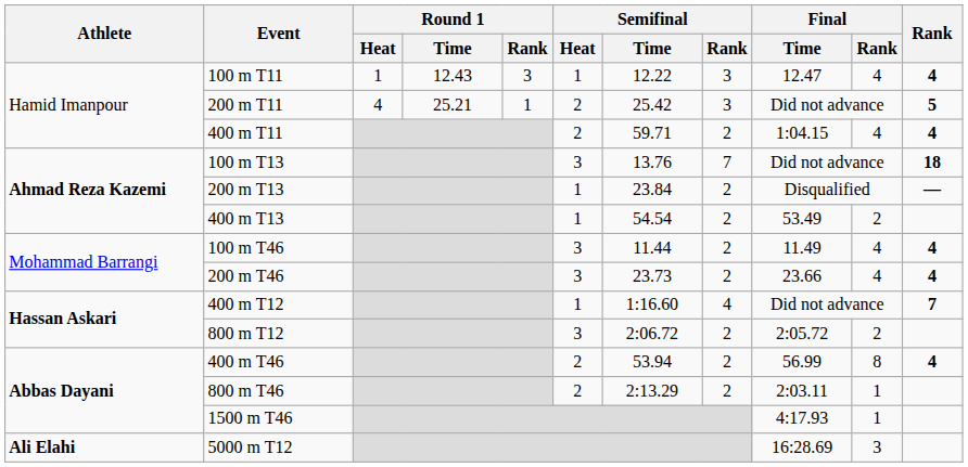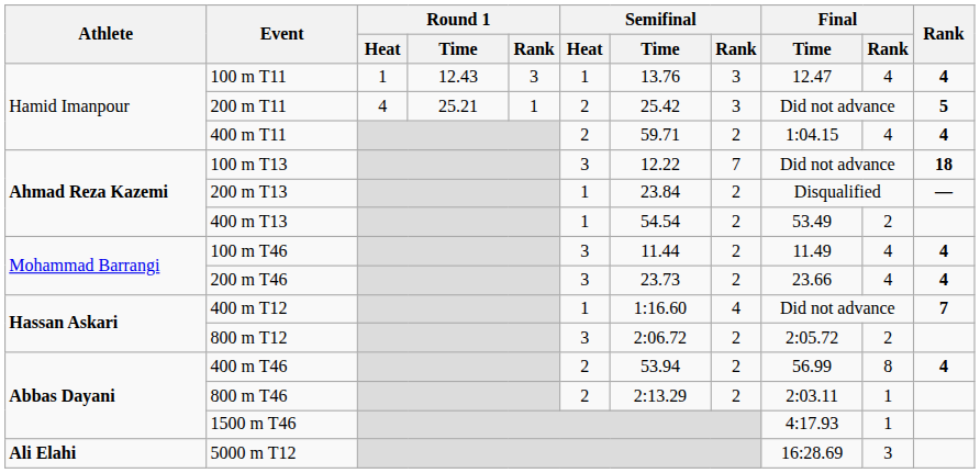 <table class="wikitable" width="90%" style="text-align:center; font-size:90%">
 <tr>
 <th rowspan="2" width="20%">Athlete</th>
 <th rowspan="2" width="15%">Event</th>
 <th colspan="3" width="20%">Round 1</th>
 <th colspan="3" width="20%">Semifinal</th>
 <th colspan="2" width="15%">Final</th>
 <th rowspan="2" width="6%">Rank</th>
 </tr>
 <tr>
 <th width="5%">Heat</th>
 <th width="10%">Time</th>
 <th>Rank</th>
 <th width="5%">Heat</th>
 <th width="10%">Time</th>
 <th>Rank</th>
 <th width="10%">Time</th>
 <th>Rank</th>
 </tr>
 <tr>
 <td rowspan=3 align="left">Hamid Imanpour</td>
 <td align="left">100 m T11</td>
 <td>1</td>
 <td>12.43</td>
 <td>3 <strong></strong></td>
 <td>1</td>
-<td>12.22</td>
+<td>13.76</td>
 <td>3 <strong></strong></td>
 <td>12.47</td>
 <td>4</td>
 <td align=center><strong>4</strong></td>
 </tr>
 <tr>
 <td align="left">200 m T11</td>
 <td>4</td>
 <td>25.21</td>
 <td>1 <strong></strong></td>
 <td>2</td>
 <td>25.42</td>
 <td>3</td>
 <td colspan=2 align=center>Did not advance</td>
 <td align=center><strong>5</strong></td>
 </tr>
 <tr>
 <td align="left">400 m T11</td>
 <td colspan=3 bgcolor=#DCDCDC></td>
 <td>2</td>
 <td>59.71</td>
 <td>2 <strong></strong></td>
 <td>1:04.15</td>
 <td>4</td>
 <td align=center><strong>4</strong></td>
 </tr>
 <tr>
 <td rowspan=3 align="left"><strong>Ahmad Reza Kazemi</strong></td>
 <td align="left">100 m T13</td>
 <td colspan=3 bgcolor=#DCDCDC></td>
 <td>3</td>
-<td>13.76</td>
+<td>12.22</td>
 <td>7</td>
 <td colspan=2>Did not advance</td>
 <td align=center><strong>18</strong></td>
 </tr>
 <tr>
 <td align="left">200 m T13</td>
 <td colspan=3 bgcolor=#DCDCDC></td>
 <td>1</td>
 <td>23.84</td>
 <td>2 <strong></strong></td>
 <td colspan=2>Disqualified</td>
 <td align=center><strong>—</strong></td>
 </tr>
 <tr>
 <td align="left">400 m T13</td>
 <td colspan=3 bgcolor=#DCDCDC></td>
 <td>1</td>
 <td>54.54</td>
 <td>2 <strong></strong></td>
 <td>53.49</td>
 <td>2</td>
 <td align=center></td>
 </tr>
 <tr>
 <td rowspan=2 align="left"><a href='#'>Mohammad Barrangi</a></td>
 <td align="left">100 m T46</td>
 <td colspan=3 bgcolor=#DCDCDC></td>
 <td>3</td>
 <td>11.44</td>
 <td>2 <strong></strong></td>
 <td>11.49</td>
 <td>4</td>
 <td align=center><strong>4</strong></td>
 </tr>
 <tr>
 <td align="left">200 m T46</td>
 <td colspan=3 bgcolor=#DCDCDC></td>
 <td>3</td>
 <td>23.73</td>
 <td>2 <strong></strong></td>
 <td>23.66</td>
 <td>4</td>
 <td align=center><strong>4</strong></td>
 </tr>
 <tr>
 <td rowspan=2 align="left"><strong>Hassan Askari</strong></td>
 <td align="left">400 m T12</td>
 <td colspan=3 bgcolor=#DCDCDC></td>
 <td>1</td>
 <td>1:16.60</td>
 <td>4</td>
 <td colspan=2>Did not advance</td>
 <td align=center><strong>7</strong></td>
 </tr>
 <tr>
 <td align="left">800 m T12</td>
 <td colspan=3 bgcolor=#DCDCDC></td>
 <td>3</td>
 <td>2:06.72</td>
 <td>2 <strong></strong></td>
 <td>2:05.72</td>
 <td>2</td>
 <td align=center></td>
 </tr>
 <tr>
 <td rowspan=3 align="left"><strong>Abbas Dayani</strong></td>
 <td align="left">400 m T46</td>
 <td colspan=3 bgcolor=#DCDCDC></td>
 <td>2</td>
 <td>53.94</td>
 <td>2 <strong></strong></td>
 <td>56.99</td>
 <td>8</td>
 <td align=center><strong>4</strong></td>
 </tr>
 <tr>
 <td align="left">800 m T46</td>
 <td colspan=3 bgcolor=#DCDCDC></td>
 <td>2</td>
 <td>2:13.29</td>
 <td>2 <strong></strong></td>
 <td>2:03.11</td>
 <td>1</td>
 <td align=center></td>
 </tr>
 <tr>
 <td align="left">1500 m T46</td>
 <td colspan=6 bgcolor=#DCDCDC></td>
 <td>4:17.93</td>
 <td>1</td>
 <td align=center></td>
 </tr>
 <tr>
 <td align="left"><strong>Ali Elahi</strong></td>
 <td align="left">5000 m T12</td>
 <td colspan=6 bgcolor=#DCDCDC></td>
 <td>16:28.69</td>
 <td>3</td>
 <td align=center></td>
 </tr>
 </table>
